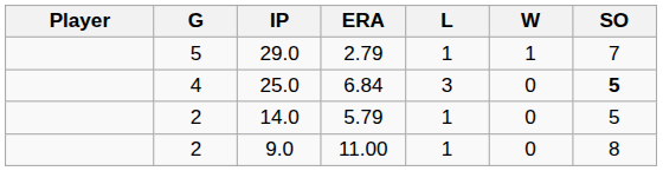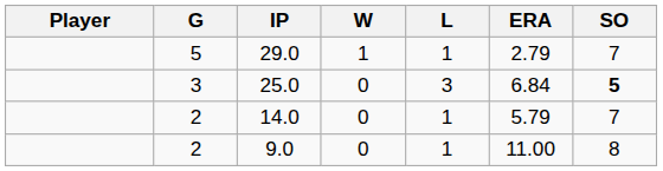 <table class="wikitable sortable">
 <tr>
 <th bgcolor="#DDDDFF" width="16%">Player</th>
 <th bgcolor="#DDDDFF" width="9%">G</th>
 <th bgcolor="#DDDDFF" width="9%">IP</th>
+<th bgcolor="#DDDDFF" width="9%">W</th>
+<th bgcolor="#DDDDFF" width="9%">L</th>
 <th bgcolor="#DDDDFF" width="9%">ERA</th>
-<th bgcolor="#DDDDFF" width="9%">L</th>
-<th bgcolor="#DDDDFF" width="9%">W</th>
 <th bgcolor="#DDDDFF" width="9%">SO</th>
 </tr>
 <tr align="center">
 <td></td>
 <td>5</td>
 <td>29.0</td>
-<td>2.79</td>
 <td>1</td>
 <td>1</td>
+<td>2.79</td>
 <td>7</td>
 </tr>
 <tr align="center">
 <td></td>
-<td>4</td>
+<td>3</td>
 <td>25.0</td>
+<td>0</td>
+<td>3</td>
 <td>6.84</td>
-<td>3</td>
-<td>0</td>
 <td><strong>5</strong></td>
 </tr>
 <tr align="center">
 <td></td>
 <td>2</td>
 <td>14.0</td>
+<td>0</td>
+<td>1</td>
 <td>5.79</td>
-<td>1</td>
-<td>0</td>
-<td>5</td>
+<td>7</td>
 </tr>
 <tr align="center">
 <td></td>
 <td>2</td>
 <td>9.0</td>
+<td>0</td>
+<td>1</td>
 <td>11.00</td>
-<td>1</td>
-<td>0</td>
 <td>8</td>
 </tr>
 </table>
